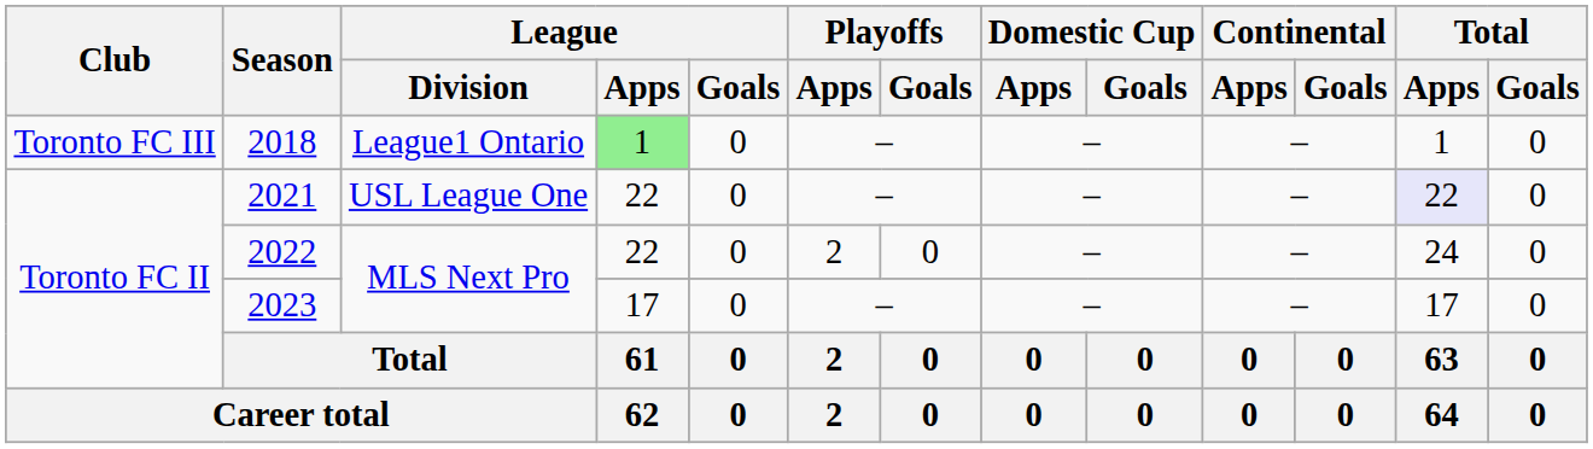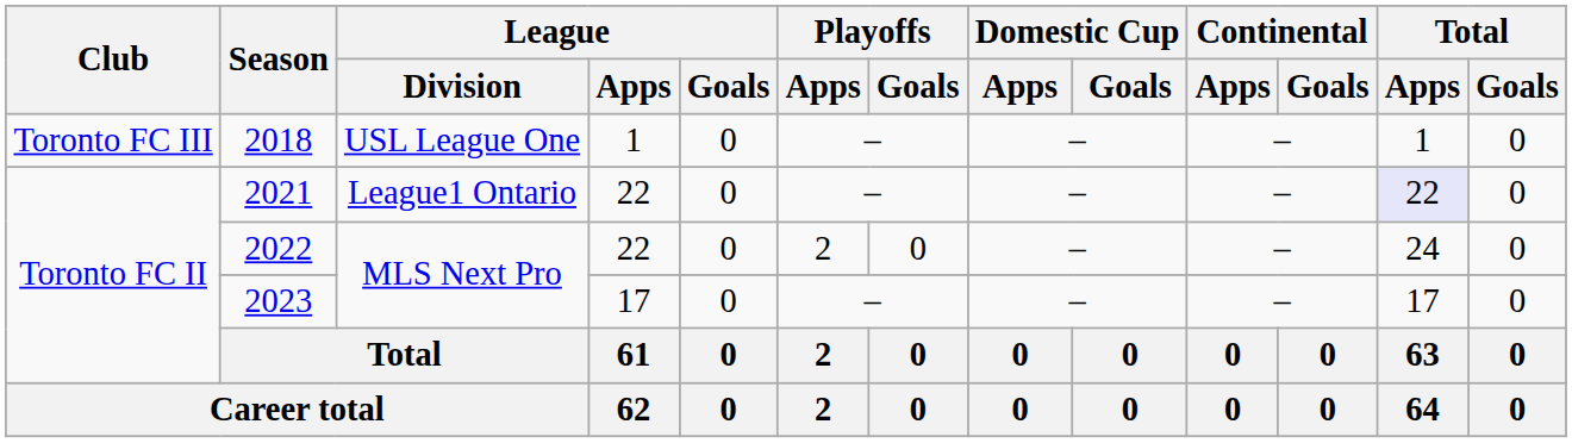 <table class="wikitable" style="text-align: center">
 <tr>
 <th rowspan="2">Club</th>
 <th rowspan="2">Season</th>
 <th colspan="3">League</th>
 <th colspan="2">Playoffs</th>
 <th colspan="2">Domestic Cup</th>
 <th colspan="2">Continental</th>
 <th colspan="2">Total</th>
 </tr>
 <tr>
 <th>Division</th>
 <th>Apps</th>
 <th>Goals</th>
 <th>Apps</th>
 <th>Goals</th>
 <th>Apps</th>
 <th>Goals</th>
 <th>Apps</th>
 <th>Goals</th>
 <th>Apps</th>
 <th>Goals</th>
 </tr>
 <tr>
 <td><a href='#'>Toronto FC III</a></td>
 <td><a href='#'>2018</a></td>
-<td><a href='#'>League1 Ontario</a></td>
-<td style="background: lightgreen;">1</td>
+<td><a href='#'>USL League One</a></td>
+<td>1</td>
 <td>0</td>
 <td colspan="2">–</td>
 <td colspan="2">–</td>
 <td colspan="2">–</td>
 <td>1</td>
 <td>0</td>
 </tr>
 <tr>
 <td rowspan=4><a href='#'>Toronto FC II</a></td>
 <td><a href='#'>2021</a></td>
-<td><a href='#'>USL League One</a></td>
+<td><a href='#'>League1 Ontario</a></td>
 <td>22</td>
 <td>0</td>
 <td colspan="2">–</td>
 <td colspan="2">–</td>
 <td colspan="2">–</td>
 <td style="background: lavender;">22</td>
 <td>0</td>
 </tr>
 <tr>
 <td><a href='#'>2022</a></td>
 <td rowspan=2><a href='#'>MLS Next Pro</a></td>
 <td>22</td>
 <td>0</td>
 <td>2</td>
 <td>0</td>
 <td colspan="2">–</td>
 <td colspan="2">–</td>
 <td>24</td>
 <td>0</td>
 </tr>
 <tr>
 <td><a href='#'>2023</a></td>
 <td>17</td>
 <td>0</td>
 <td colspan="2">–</td>
 <td colspan="2">–</td>
 <td colspan="2">–</td>
 <td>17</td>
 <td>0</td>
 </tr>
 <tr>
 <th colspan="2"><strong>Total</strong></th>
 <th>61</th>
 <th>0</th>
 <th>2</th>
 <th>0</th>
 <th>0</th>
 <th>0</th>
 <th>0</th>
 <th>0</th>
 <th>63</th>
 <th>0</th>
 </tr>
 <tr>
 <th colspan="3"><strong>Career total</strong></th>
 <th>62</th>
 <th>0</th>
 <th>2</th>
 <th>0</th>
 <th>0</th>
 <th>0</th>
 <th>0</th>
 <th>0</th>
 <th>64</th>
 <th>0</th>
 </tr>
 </table>
